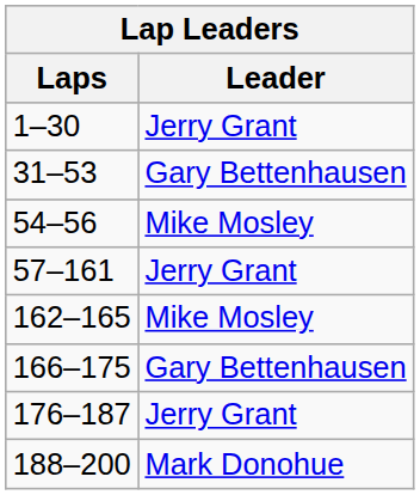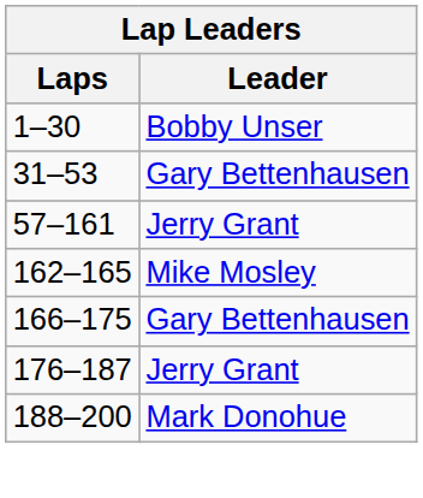 <table class="wikitable">
 <tr>
 <th colspan=2>Lap Leaders</th>
 </tr>
 <tr>
 <th>Laps</th>
 <th>Leader</th>
 </tr>
 <tr>
 <td>1–30</td>
-<td><a href='#'>Jerry Grant</a></td>
+<td><a href='#'>Bobby Unser</a></td>
 </tr>
 <tr>
 <td>31–53</td>
 <td><a href='#'>Gary Bettenhausen</a></td>
-</tr>
-<tr>
-<td>54–56</td>
-<td><a href='#'>Mike Mosley</a></td>
 </tr>
 <tr>
 <td>57–161</td>
 <td><a href='#'>Jerry Grant</a></td>
 </tr>
 <tr>
 <td>162–165</td>
 <td><a href='#'>Mike Mosley</a></td>
 </tr>
 <tr>
 <td>166–175</td>
 <td><a href='#'>Gary Bettenhausen</a></td>
 </tr>
 <tr>
 <td>176–187</td>
 <td><a href='#'>Jerry Grant</a></td>
 </tr>
 <tr>
 <td>188–200</td>
 <td><a href='#'>Mark Donohue</a></td>
 </tr>
 </table>
